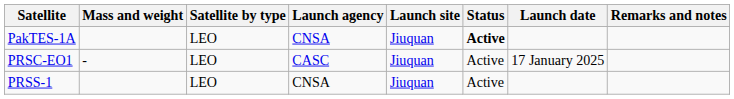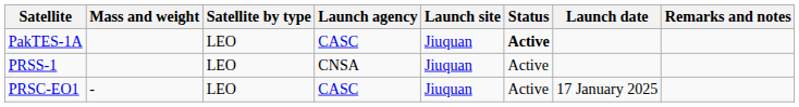 <table class="wikitable sortable">
 <tr>
 <th>Satellite</th>
 <th>Mass and weight</th>
 <th>Satellite by type</th>
 <th>Launch agency</th>
 <th>Launch site</th>
 <th>Status</th>
 <th>Launch date</th>
 <th>Remarks and notes</th>
 </tr>
 <tr>
 <td><a href='#'>PakTES-1A</a></td>
 <td></td>
 <td>LEO</td>
-<td><a href='#'>CNSA</a></td>
+<td><a href='#'>CASC</a></td>
 <td><a href='#'>Jiuquan</a></td>
 <td><strong>Active</strong></td>
+<td></td>
+<td></td>
+</tr>
+<tr>
+<td><a href='#'>PRSS-1</a></td>
+<td></td>
+<td>LEO</td>
+<td>CNSA</td>
+<td><a href='#'>Jiuquan</a></td>
+<td>Active</td>
 <td></td>
 <td></td>
 </tr>
 <tr>
 <td><a href='#'>PRSC-EO1</a></td>
 <td>-</td>
 <td>LEO</td>
 <td><a href='#'>CASC</a></td>
 <td><a href='#'>Jiuquan</a></td>
 <td>Active</td>
 <td>17 January 2025</td>
 <td></td>
 </tr>
-<tr>
-<td><a href='#'>PRSS-1</a></td>
-<td></td>
-<td>LEO</td>
-<td>CNSA</td>
-<td><a href='#'>Jiuquan</a></td>
-<td>Active</td>
-<td></td>
-<td></td>
-</tr>
 </table>
